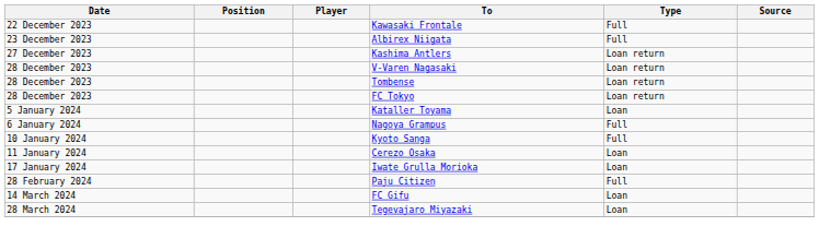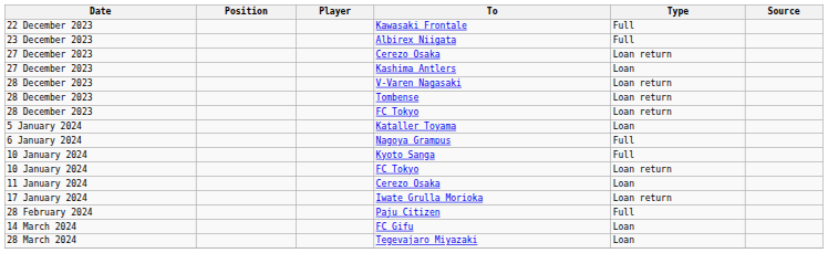 <table class="wikitable sortable" style="width:90%; text-align:center; font-size:95%; text-align:left;">
 <tr>
 <th>Date</th>
 <th>Position</th>
 <th>Player</th>
 <th>To</th>
 <th>Type</th>
 <th>Source</th>
 </tr>
 <tr>
 <td>22 December 2023</td>
 <td></td>
 <td></td>
 <td> <a href='#'>Kawasaki Frontale</a></td>
 <td>Full</td>
 <td></td>
 </tr>
 <tr>
 <td>23 December 2023</td>
 <td></td>
 <td></td>
 <td> <a href='#'>Albirex Niigata</a></td>
 <td>Full</td>
 <td></td>
 </tr>
 <tr>
 <td>27 December 2023</td>
 <td></td>
 <td></td>
+<td> <a href='#'>Cerezo Osaka</a></td>
+<td>Loan return</td>
+<td></td>
+</tr>
+<tr>
+<td>27 December 2023</td>
+<td></td>
+<td></td>
 <td> <a href='#'>Kashima Antlers</a></td>
-<td>Loan return</td>
+<td>Loan</td>
 <td></td>
 </tr>
 <tr>
 <td>28 December 2023</td>
 <td></td>
 <td></td>
 <td> <a href='#'>V-Varen Nagasaki</a></td>
 <td>Loan return</td>
 <td></td>
 </tr>
 <tr>
 <td>28 December 2023</td>
 <td></td>
 <td></td>
 <td> <a href='#'>Tombense</a></td>
 <td>Loan return</td>
 <td></td>
 </tr>
 <tr>
 <td>28 December 2023</td>
 <td></td>
 <td></td>
 <td> <a href='#'>FC Tokyo</a></td>
 <td>Loan return</td>
 <td></td>
 </tr>
 <tr>
 <td>5 January 2024</td>
 <td></td>
 <td></td>
 <td> <a href='#'>Kataller Toyama</a></td>
 <td>Loan</td>
 <td></td>
 </tr>
 <tr>
 <td>6 January 2024</td>
 <td></td>
 <td></td>
 <td> <a href='#'>Nagoya Grampus</a></td>
 <td>Full</td>
 <td></td>
 </tr>
 <tr>
 <td>10 January 2024</td>
 <td></td>
 <td></td>
 <td> <a href='#'>Kyoto Sanga</a></td>
 <td>Full</td>
 <td></td>
 </tr>
 <tr>
+<td>10 January 2024</td>
+<td></td>
+<td></td>
+<td> <a href='#'>FC Tokyo</a></td>
+<td>Loan return</td>
+<td></td>
+</tr>
+<tr>
 <td>11 January 2024</td>
 <td></td>
 <td></td>
 <td> <a href='#'>Cerezo Osaka</a></td>
 <td>Loan</td>
 <td></td>
 </tr>
 <tr>
 <td>17 January 2024</td>
 <td></td>
 <td></td>
 <td> <a href='#'>Iwate Grulla Morioka</a></td>
-<td>Loan</td>
+<td>Loan return</td>
 <td></td>
 </tr>
 <tr>
 <td>28 February 2024</td>
 <td></td>
 <td></td>
 <td> <a href='#'>Paju Citizen</a></td>
 <td>Full</td>
 <td></td>
 </tr>
 <tr>
 <td>14 March 2024</td>
 <td></td>
 <td></td>
 <td> <a href='#'>FC Gifu</a></td>
 <td>Loan</td>
 <td></td>
 </tr>
 <tr>
 <td>28 March 2024</td>
 <td></td>
 <td></td>
 <td> <a href='#'>Tegevajaro Miyazaki</a></td>
 <td>Loan</td>
 <td></td>
 </tr>
 <tr>
 </tr>
 </table>
